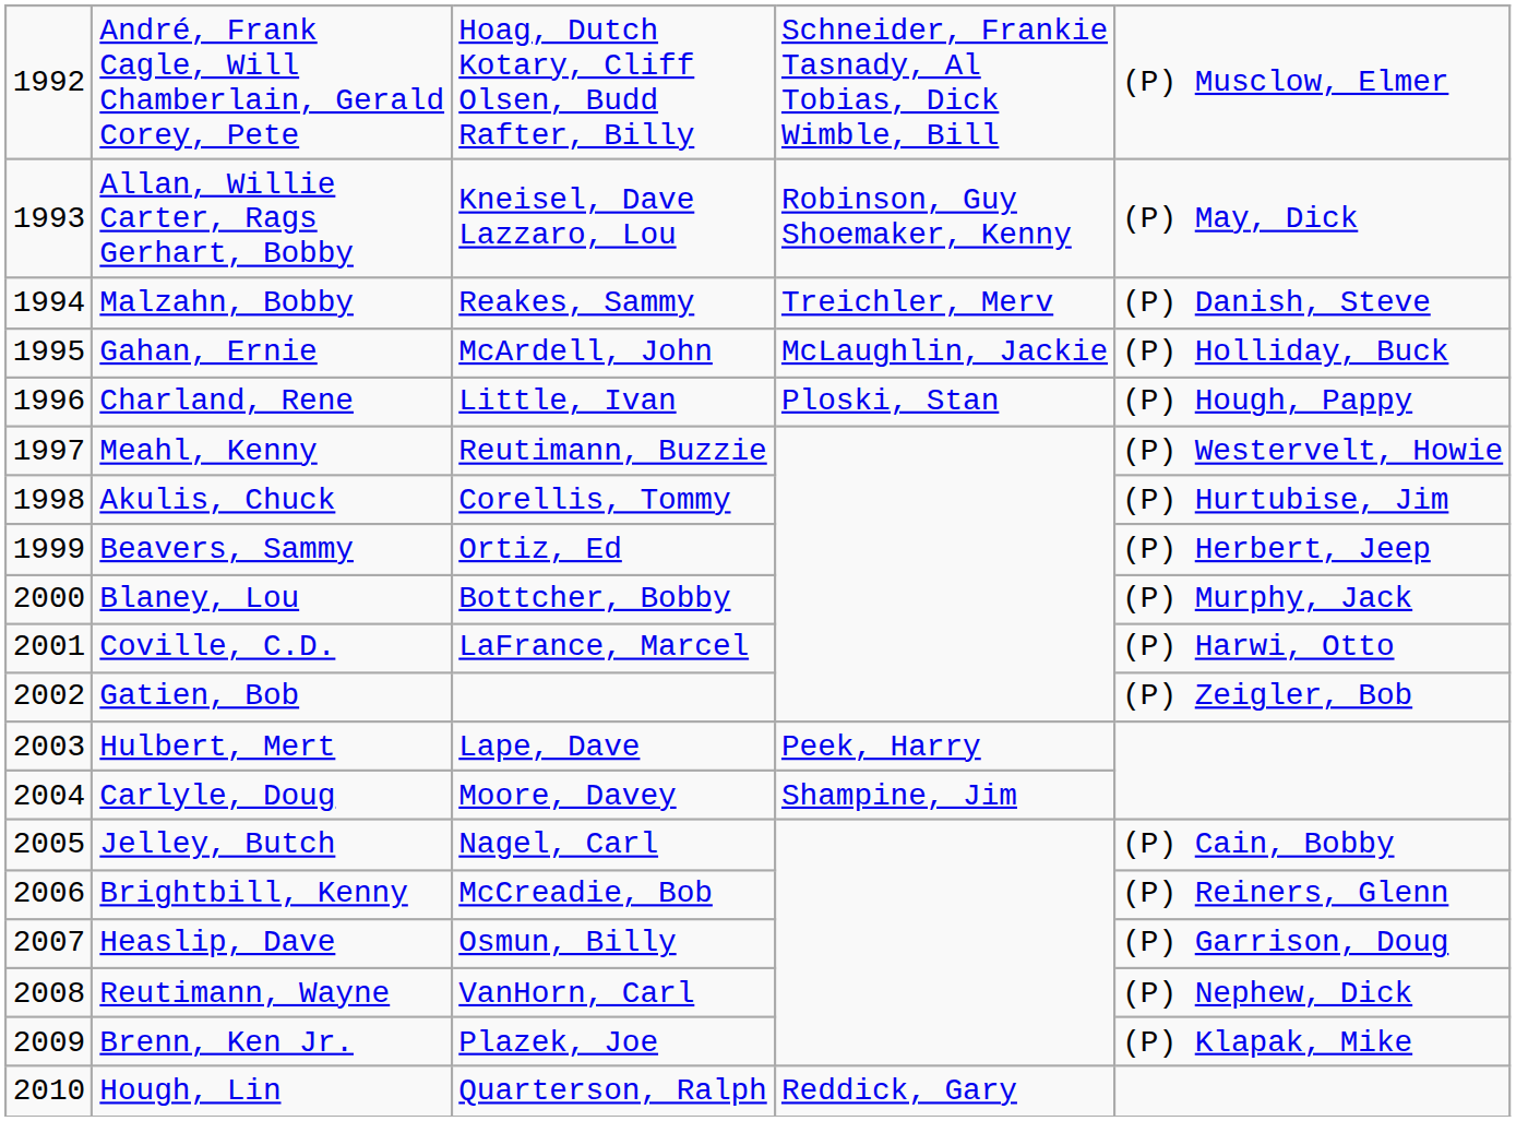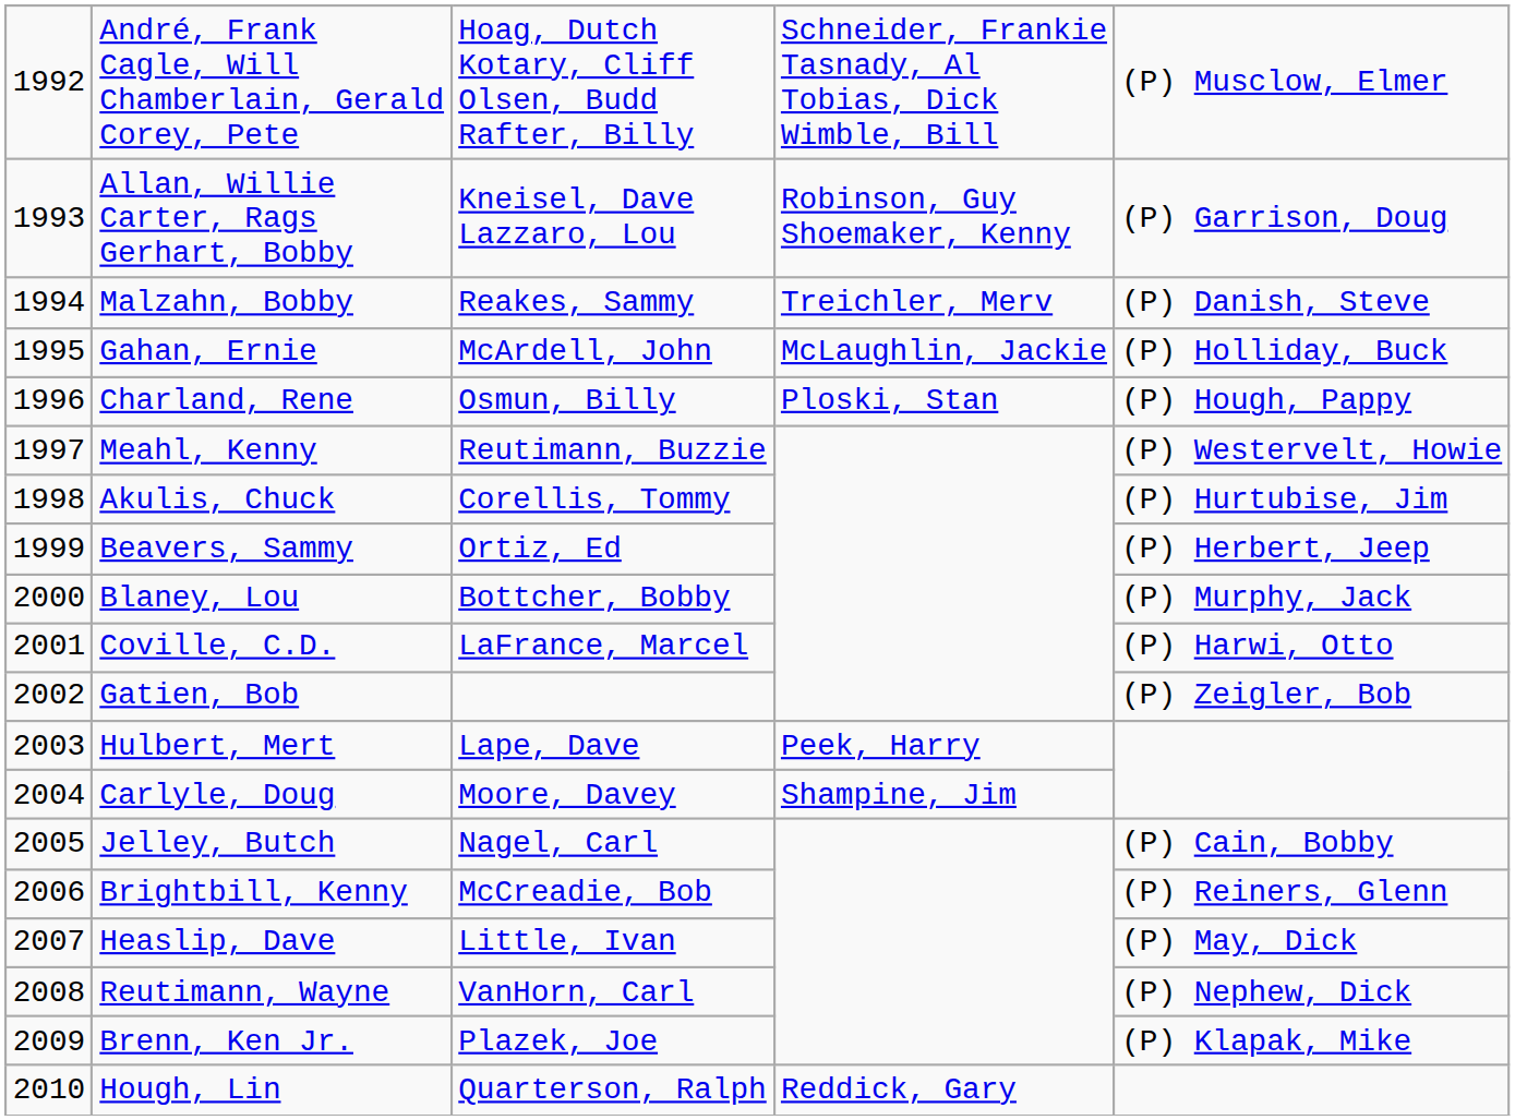 <table class="wikitable sortable">
 <tr>
 <td>1992</td>
 <td><a href='#'>André, Frank</a><br><a href='#'>Cagle, Will</a><br><a href='#'>Chamberlain, Gerald</a><br><a href='#'>Corey, Pete</a></td>
 <td><a href='#'>Hoag, Dutch</a><br><a href='#'>Kotary, Cliff</a><br><a href='#'>Olsen, Budd</a><br><a href='#'>Rafter, Billy</a></td>
 <td><a href='#'>Schneider, Frankie</a><br><a href='#'>Tasnady, Al</a><br><a href='#'>Tobias, Dick</a><br><a href='#'>Wimble, Bill</a></td>
 <td>(P) <a href='#'>Musclow, Elmer</a></td>
 </tr>
 <tr>
 <td>1993</td>
 <td><a href='#'>Allan, Willie</a><br><a href='#'>Carter, Rags</a><br><a href='#'>Gerhart, Bobby</a></td>
 <td><a href='#'>Kneisel, Dave</a><br><a href='#'>Lazzaro, Lou</a></td>
 <td><a href='#'>Robinson, Guy</a><br><a href='#'>Shoemaker, Kenny</a></td>
-<td>(P) <a href='#'>May, Dick</a></td>
+<td>(P) <a href='#'>Garrison, Doug</a></td>
 </tr>
 <tr>
 <td>1994</td>
 <td><a href='#'>Malzahn, Bobby</a></td>
 <td><a href='#'>Reakes, Sammy</a></td>
 <td><a href='#'>Treichler, Merv</a></td>
 <td>(P) <a href='#'>Danish, Steve</a></td>
 </tr>
 <tr>
 <td>1995</td>
 <td><a href='#'>Gahan, Ernie</a></td>
 <td><a href='#'>McArdell, John</a></td>
 <td><a href='#'>McLaughlin, Jackie</a></td>
 <td>(P) <a href='#'>Holliday, Buck</a></td>
 </tr>
 <tr>
 <td>1996</td>
 <td><a href='#'>Charland, Rene</a></td>
-<td><a href='#'>Little, Ivan</a></td>
+<td><a href='#'>Osmun, Billy</a></td>
 <td><a href='#'>Ploski, Stan</a></td>
 <td>(P) <a href='#'>Hough, Pappy</a></td>
 </tr>
 <tr>
 <td>1997</td>
 <td><a href='#'>Meahl, Kenny</a></td>
 <td><a href='#'>Reutimann, Buzzie</a></td>
 <td rowspan="6"></td>
 <td>(P) <a href='#'>Westervelt, Howie</a></td>
 </tr>
 <tr>
 <td>1998</td>
 <td><a href='#'>Akulis, Chuck</a></td>
 <td><a href='#'>Corellis, Tommy</a></td>
 <td>(P) <a href='#'>Hurtubise, Jim</a></td>
 </tr>
 <tr>
 <td>1999</td>
 <td><a href='#'>Beavers, Sammy</a></td>
 <td><a href='#'>Ortiz, Ed</a></td>
 <td>(P) <a href='#'>Herbert, Jeep</a></td>
 </tr>
 <tr>
 <td>2000</td>
 <td><a href='#'>Blaney, Lou</a></td>
 <td><a href='#'>Bottcher, Bobby</a></td>
 <td>(P) <a href='#'>Murphy, Jack</a></td>
 </tr>
 <tr>
 <td>2001</td>
 <td><a href='#'>Coville, C.D.</a></td>
 <td><a href='#'>LaFrance, Marcel</a></td>
 <td>(P) <a href='#'>Harwi, Otto</a></td>
 </tr>
 <tr>
 <td>2002</td>
 <td><a href='#'>Gatien, Bob</a></td>
 <td></td>
 <td>(P) <a href='#'>Zeigler, Bob</a></td>
 </tr>
 <tr>
 <td>2003</td>
 <td><a href='#'>Hulbert, Mert</a></td>
 <td><a href='#'>Lape, Dave</a></td>
 <td><a href='#'>Peek, Harry</a></td>
 <td rowspan="2"></td>
 </tr>
 <tr>
 <td>2004</td>
 <td><a href='#'>Carlyle, Doug</a></td>
 <td><a href='#'>Moore, Davey</a></td>
 <td><a href='#'>Shampine, Jim</a></td>
 </tr>
 <tr>
 <td>2005</td>
 <td><a href='#'>Jelley, Butch</a></td>
 <td><a href='#'>Nagel, Carl</a></td>
 <td rowspan="5"></td>
 <td>(P) <a href='#'>Cain, Bobby</a></td>
 </tr>
 <tr>
 <td>2006</td>
 <td><a href='#'>Brightbill, Kenny</a></td>
 <td><a href='#'>McCreadie, Bob</a></td>
 <td>(P) <a href='#'>Reiners, Glenn</a></td>
 </tr>
 <tr>
 <td>2007</td>
 <td><a href='#'>Heaslip, Dave</a></td>
-<td><a href='#'>Osmun, Billy</a></td>
-<td>(P) <a href='#'>Garrison, Doug</a></td>
+<td><a href='#'>Little, Ivan</a></td>
+<td>(P) <a href='#'>May, Dick</a></td>
 </tr>
 <tr>
 <td>2008</td>
 <td><a href='#'>Reutimann, Wayne</a></td>
 <td><a href='#'>VanHorn, Carl</a></td>
 <td>(P) <a href='#'>Nephew, Dick</a></td>
 </tr>
 <tr>
 <td>2009</td>
 <td><a href='#'>Brenn, Ken Jr.</a></td>
 <td><a href='#'>Plazek, Joe</a></td>
 <td>(P) <a href='#'>Klapak, Mike</a></td>
 </tr>
 <tr>
 <td>2010</td>
 <td><a href='#'>Hough, Lin</a></td>
 <td><a href='#'>Quarterson, Ralph</a></td>
 <td><a href='#'>Reddick, Gary</a></td>
 <td></td>
 </tr>
 <tr>
 </tr>
 </table>
